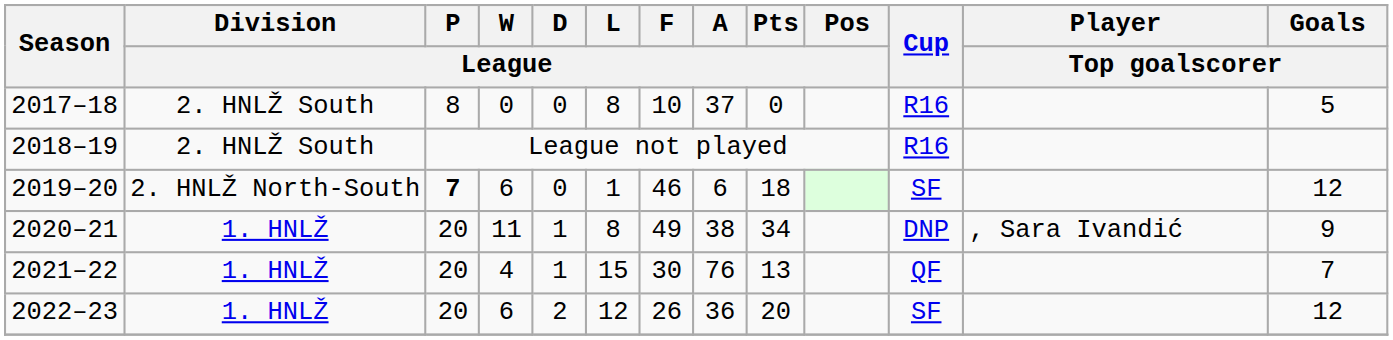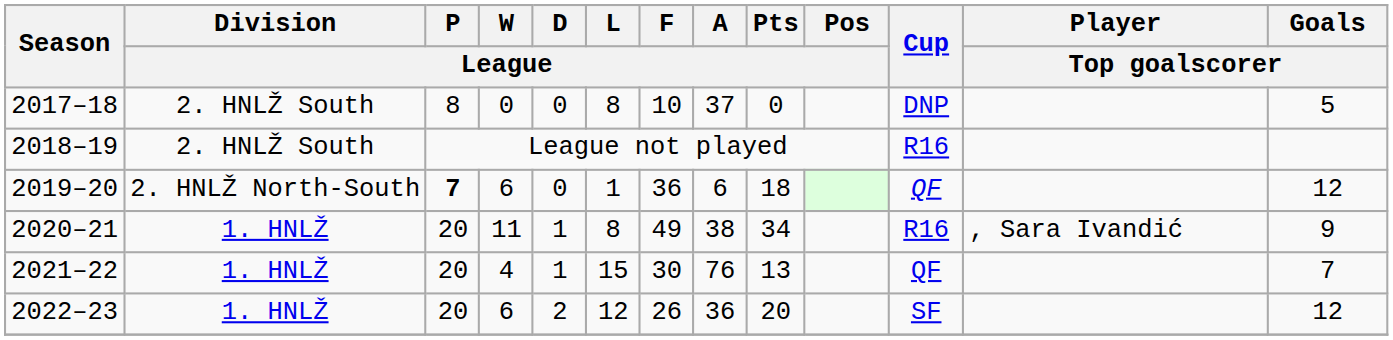 <table class="wikitable sortable" style="font-size:95%; text-align: center;">
 <tr>
 <th rowspan=2>Season</th>
 <th>Division</th>
 <th width="20">P</th>
 <th width="20">W</th>
 <th width="20">D</th>
 <th width="20">L</th>
 <th width="20">F</th>
 <th width="20">A</th>
 <th width="20">Pts</th>
 <th width="35">Pos</th>
 <th rowspan=2 width="30"><a href='#'>Cup</a></th>
 <th>Player</th>
 <th>Goals</th>
 </tr>
 <tr>
 <th class="unsortable" colspan=9>League</th>
 <th colspan=2 width="200">Top goalscorer</th>
 </tr>
 <tr>
 <td>2017–18</td>
 <td>2. HNLŽ South</td>
 <td>8</td>
 <td>0</td>
 <td>0</td>
 <td>8</td>
 <td>10</td>
 <td>37</td>
 <td>0</td>
 <td></td>
-<td><a href='#'>R16</a></td>
+<td><a href='#'>DNP</a></td>
 <td align="left"></td>
 <td>5</td>
 </tr>
 <tr>
 <td>2018–19</td>
 <td>2. HNLŽ South</td>
 <td colspan=8>League not played</td>
 <td><a href='#'>R16</a></td>
 <td></td>
 <td></td>
 </tr>
 <tr>
 <td>2019–20</td>
 <td>2. HNLŽ North-South</td>
 <td><strong>7</strong></td>
 <td>6</td>
 <td>0</td>
 <td>1</td>
-<td>46</td>
+<td>36</td>
 <td>6</td>
 <td>18</td>
 <td bgcolor="#ddffdd"></td>
-<td><a href='#'>SF</a></td>
+<td><em><a href='#'>QF</a></em></td>
 <td align="left"></td>
 <td>12</td>
 </tr>
 <tr>
 <td>2020–21</td>
 <td><a href='#'>1. HNLŽ</a></td>
 <td>20</td>
 <td>11</td>
 <td>1</td>
 <td>8</td>
 <td>49</td>
 <td>38</td>
 <td>34</td>
 <td></td>
-<td><a href='#'>DNP</a></td>
+<td><a href='#'>R16</a></td>
 <td align="left">, Sara Ivandić</td>
 <td>9</td>
 </tr>
 <tr>
 <td>2021–22</td>
 <td><a href='#'>1. HNLŽ</a></td>
 <td>20</td>
 <td>4</td>
 <td>1</td>
 <td>15</td>
 <td>30</td>
 <td>76</td>
 <td>13</td>
 <td></td>
 <td><a href='#'>QF</a></td>
 <td align="left"></td>
 <td>7</td>
 </tr>
 <tr>
 <td>2022–23</td>
 <td><a href='#'>1. HNLŽ</a></td>
 <td>20</td>
 <td>6</td>
 <td>2</td>
 <td>12</td>
 <td>26</td>
 <td>36</td>
 <td>20</td>
 <td></td>
 <td><a href='#'>SF</a></td>
 <td align="left"></td>
 <td>12</td>
 </tr>
 <tr>
 </tr>
 </table>
